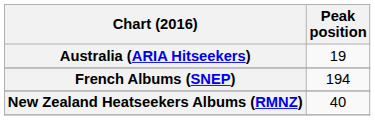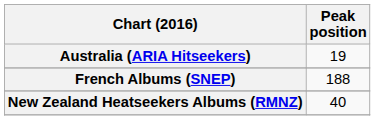 <table class="wikitable sortable plainrowheaders" style="text-align:center">
 <tr>
 <th scope="col">Chart (2016)</th>
 <th scope="col">Peak<br> position</th>
 </tr>
 <tr>
 <th scope="row">Australia (<a href='#'>ARIA Hitseekers</a>)</th>
 <td>19</td>
 </tr>
 <tr>
 </tr>
 <tr>
 </tr>
 <tr>
 </tr>
 <tr>
 </tr>
 <tr>
 <th scope="row">French Albums (<a href='#'>SNEP</a>)</th>
-<td>194</td>
+<td>188</td>
 </tr>
 <tr>
 </tr>
 <tr>
 <th scope="row">New Zealand Heatseekers Albums (<a href='#'>RMNZ</a>)</th>
 <td>40</td>
 </tr>
 <tr>
 </tr>
 <tr>
 </tr>
 <tr>
 </tr>
 </table>
